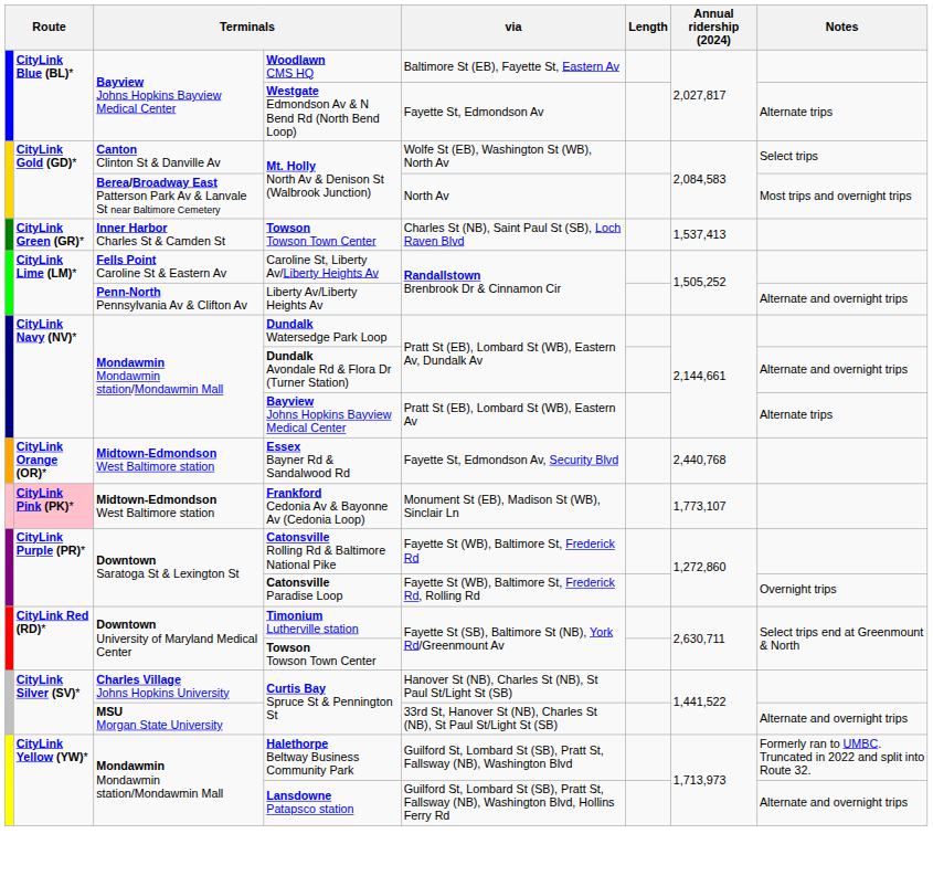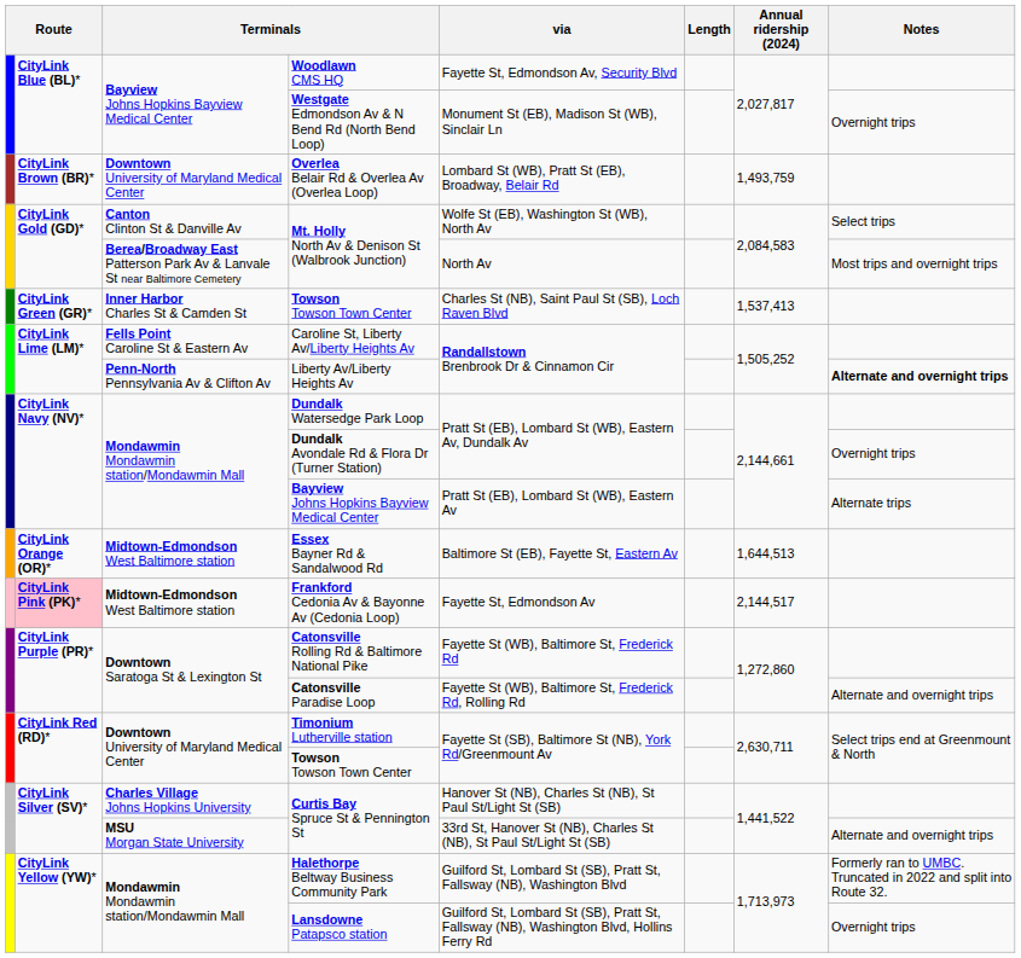 <table class="wikitable sortable">
 <tr>
 <th colspan="2">Route</th>
 <th colspan="2">Terminals</th>
 <th>via</th>
 <th>Length</th>
 <th>Annual ridership (2024)</th>
 <th>Notes</th>
 </tr>
 <tr>
 <td style="background:blue" rowspan="2"><div> </div></td>
 <td style="vertical-align:top" rowspan="2"><strong><a href='#'>CityLink Blue</a> (BL)</strong>*</td>
 <td rowspan="2"><strong><a href='#'>Bayview</a></strong><br><a href='#'>Johns Hopkins Bayview Medical Center</a></td>
 <td><strong><a href='#'>Woodlawn</a></strong><br><a href='#'>CMS HQ</a></td>
-<td>Baltimore St (EB), Fayette St, <a href='#'>Eastern Av</a></td>
+<td>Fayette St, Edmondson Av, <a href='#'>Security Blvd</a></td>
 <td></td>
 <td rowspan="2">2,027,817</td>
 <td></td>
 </tr>
 <tr>
 <td><strong><a href='#'>Westgate</a></strong><br>Edmondson Av & N Bend Rd (North Bend Loop)</td>
-<td>Fayette St, Edmondson Av</td>
+<td>Monument St (EB), Madison St (WB), Sinclair Ln</td>
 <td></td>
-<td>Alternate trips</td>
+<td>Overnight trips</td>
+</tr>
+<tr>
+<td style="background:brown"><div> </div></td>
+<td style="vertical-align:top"><strong><a href='#'>CityLink Brown</a> (BR)</strong>*</td>
+<td><strong><a href='#'>Downtown</a></strong><br><a href='#'>University of Maryland Medical Center</a></td>
+<td><strong><a href='#'>Overlea</a></strong><br>Belair Rd & Overlea Av (Overlea Loop)</td>
+<td>Lombard St (WB), Pratt St (EB), Broadway,  <a href='#'>Belair Rd</a></td>
+<td></td>
+<td>1,493,759</td>
+<td></td>
 </tr>
 <tr>
 <td style="background:Gold" rowspan="2"><div> </div></td>
 <td style="vertical-align:top" rowspan="2"><strong><a href='#'>CityLink Gold</a> (GD)</strong>*</td>
 <td><strong><a href='#'>Canton</a></strong><br>Clinton St & Danville Av</td>
 <td rowspan="2"><strong><a href='#'>Mt. Holly</a></strong><br>North Av & Denison St (Walbrook Junction)</td>
 <td>Wolfe St (EB), Washington St (WB), North Av</td>
 <td></td>
 <td rowspan="2">2,084,583</td>
 <td>Select trips</td>
 </tr>
 <tr>
 <td><strong><a href='#'>Berea</a>/<a href='#'>Broadway East</a></strong><br>Patterson Park Av & Lanvale St <small>near Baltimore Cemetery</small></td>
 <td>North Av</td>
 <td></td>
 <td>Most trips and overnight trips</td>
 </tr>
 <tr>
 <td style="background:Green"><div> </div></td>
 <td style="vertical-align:top"><strong><a href='#'>CityLink Green</a> (GR)</strong>*</td>
 <td><strong><a href='#'>Inner Harbor</a></strong><br>Charles St & Camden St</td>
 <td><strong><a href='#'>Towson</a></strong><br><a href='#'>Towson Town Center</a></td>
 <td>Charles St (NB), Saint Paul St (SB), <a href='#'>Loch Raven Blvd</a></td>
 <td></td>
 <td>1,537,413</td>
 <td></td>
 </tr>
 <tr>
 <td style="background:Lime" rowspan="2"><div> </div></td>
 <td style="vertical-align:top" rowspan="2"><strong><a href='#'>CityLink Lime</a> (LM)</strong>*</td>
 <td><strong><a href='#'>Fells Point</a></strong><br>Caroline St & Eastern Av</td>
 <td>Caroline St, Liberty Av/<a href='#'>Liberty Heights Av</a></td>
 <td rowspan="2"><strong><a href='#'>Randallstown</a></strong><br>Brenbrook Dr & Cinnamon Cir</td>
 <td></td>
 <td rowspan="2">1,505,252</td>
 <td></td>
 </tr>
 <tr>
 <td><strong><a href='#'>Penn-North</a></strong><br>Pennsylvania Av & Clifton Av</td>
 <td>Liberty Av/Liberty Heights Av</td>
 <td></td>
-<td>Alternate and overnight trips</td>
+<td><strong>Alternate and overnight trips</strong></td>
 </tr>
 <tr>
 <td style="background:Navy" rowspan="3"><div> </div></td>
 <td style="vertical-align:top" rowspan="3"><strong><a href='#'>CityLink Navy</a> (NV)</strong>*</td>
 <td rowspan="3"><strong><a href='#'>Mondawmin</a></strong><br><a href='#'>Mondawmin station</a>/<a href='#'>Mondawmin Mall</a></td>
 <td><strong><a href='#'>Dundalk</a></strong><br>Watersedge Park Loop</td>
 <td rowspan="2">Pratt St (EB), Lombard St (WB), Eastern Av, Dundalk Av</td>
 <td></td>
 <td rowspan="3">2,144,661</td>
 <td></td>
 </tr>
 <tr>
 <td><strong>Dundalk</strong><br>Avondale Rd & Flora Dr (Turner Station)</td>
 <td></td>
-<td>Alternate and overnight trips</td>
+<td>Overnight trips</td>
 </tr>
 <tr>
 <td><strong><a href='#'>Bayview</a></strong><br><a href='#'>Johns Hopkins Bayview Medical Center</a></td>
 <td>Pratt St (EB), Lombard St (WB), Eastern Av</td>
 <td></td>
 <td>Alternate trips</td>
 </tr>
 <tr>
 <td style="background:Orange"><div> </div></td>
 <td style="vertical-align:top"><strong><a href='#'>CityLink Orange</a> (OR)</strong>*</td>
 <td><strong><a href='#'>Midtown-Edmondson</a></strong><br><a href='#'>West Baltimore station</a></td>
 <td><strong><a href='#'>Essex</a></strong><br>Bayner Rd & Sandalwood Rd</td>
-<td>Fayette St, Edmondson Av, <a href='#'>Security Blvd</a></td>
+<td>Baltimore St (EB), Fayette St, <a href='#'>Eastern Av</a></td>
 <td></td>
-<td>2,440,768</td>
+<td>1,644,513</td>
 <td></td>
 </tr>
 <tr>
 <td style="background:Pink"><div> </div></td>
 <td style="background: pink; vertical-align:top"><strong><a href='#'>CityLink Pink</a> (PK)</strong>*</td>
 <td><strong>Midtown-Edmondson</strong><br>West Baltimore station</td>
 <td><strong><a href='#'>Frankford</a></strong><br>Cedonia Av & Bayonne Av (Cedonia Loop)</td>
-<td>Monument St (EB), Madison St (WB), Sinclair Ln</td>
+<td>Fayette St, Edmondson Av</td>
 <td></td>
-<td>1,773,107</td>
+<td>2,144,517</td>
 <td></td>
 </tr>
 <tr>
 <td style="background:Purple" rowspan="2"><div> </div></td>
 <td style="vertical-align:top" rowspan="2"><strong><a href='#'>CityLink Purple</a> (PR)</strong>*</td>
 <td rowspan="2"><strong>Downtown</strong><br>Saratoga St & Lexington St</td>
 <td><strong><a href='#'>Catonsville</a></strong><br>Rolling Rd & Baltimore National Pike</td>
 <td>Fayette St (WB), Baltimore St, <a href='#'>Frederick Rd</a></td>
 <td></td>
 <td rowspan="2">1,272,860</td>
 <td></td>
 </tr>
 <tr>
 <td><strong>Catonsville</strong><br>Paradise Loop</td>
 <td>Fayette St (WB), Baltimore St, <a href='#'>Frederick Rd</a>, Rolling Rd</td>
 <td></td>
-<td>Overnight trips</td>
+<td>Alternate and overnight trips</td>
 </tr>
 <tr>
 <td style="background:Red" rowspan="2"><div> </div></td>
 <td style="vertical-align:top" rowspan="2"><strong><a href='#'>CityLink Red</a> (RD)</strong>*</td>
 <td rowspan="2"><strong>Downtown</strong><br>University of Maryland Medical Center</td>
 <td><strong><a href='#'>Timonium</a></strong><br><a href='#'>Lutherville station</a></td>
 <td rowspan="2">Fayette St (SB), Baltimore St (NB),  <a href='#'>York Rd</a>/Greenmount Av</td>
 <td></td>
 <td rowspan="2">2,630,711</td>
 <td rowspan="2">Select trips end at Greenmount & North</td>
 </tr>
 <tr>
 <td><strong>Towson</strong><br>Towson Town Center</td>
 <td></td>
 </tr>
 <tr>
 <td style="background:Silver" rowspan="2"><div> </div></td>
 <td style="vertical-align:top" rowspan="2"><strong><a href='#'>CityLink Silver</a> (SV)</strong>*</td>
 <td><strong><a href='#'>Charles Village</a></strong><br><a href='#'>Johns Hopkins University</a></td>
 <td rowspan="2"><strong><a href='#'>Curtis Bay</a></strong><br>Spruce St & Pennington St</td>
 <td>Hanover St (NB), Charles St (NB), St Paul St/Light St (SB)</td>
 <td></td>
 <td rowspan="2">1,441,522</td>
 <td></td>
 </tr>
 <tr>
 <td><strong>MSU</strong><br><a href='#'>Morgan State University</a></td>
 <td>33rd St, Hanover St (NB), Charles St (NB), St Paul St/Light St (SB)</td>
 <td></td>
 <td>Alternate and overnight trips</td>
 </tr>
 <tr>
 <td style="background:Yellow" rowspan="2"><div> </div></td>
 <td style="vertical-align:top" rowspan="2"><strong><a href='#'>CityLink Yellow</a> (YW)</strong>*</td>
 <td rowspan="2"><strong>Mondawmin</strong><br>Mondawmin station/Mondawmin Mall</td>
 <td><strong><a href='#'>Halethorpe</a></strong><br>Beltway Business Community Park</td>
 <td>Guilford St, Lombard St (SB), Pratt St, Fallsway (NB), Washington Blvd</td>
 <td></td>
 <td rowspan="2">1,713,973</td>
 <td>Formerly ran to <a href='#'>UMBC</a>. Truncated in 2022 and split into Route 32.</td>
 </tr>
 <tr>
 <td><strong><a href='#'>Lansdowne</a></strong><br><a href='#'>Patapsco station</a></td>
 <td>Guilford St, Lombard St (SB), Pratt St, Fallsway (NB), Washington Blvd, Hollins Ferry Rd</td>
 <td></td>
-<td>Alternate and overnight trips</td>
+<td>Overnight trips</td>
 </tr>
 </table>
